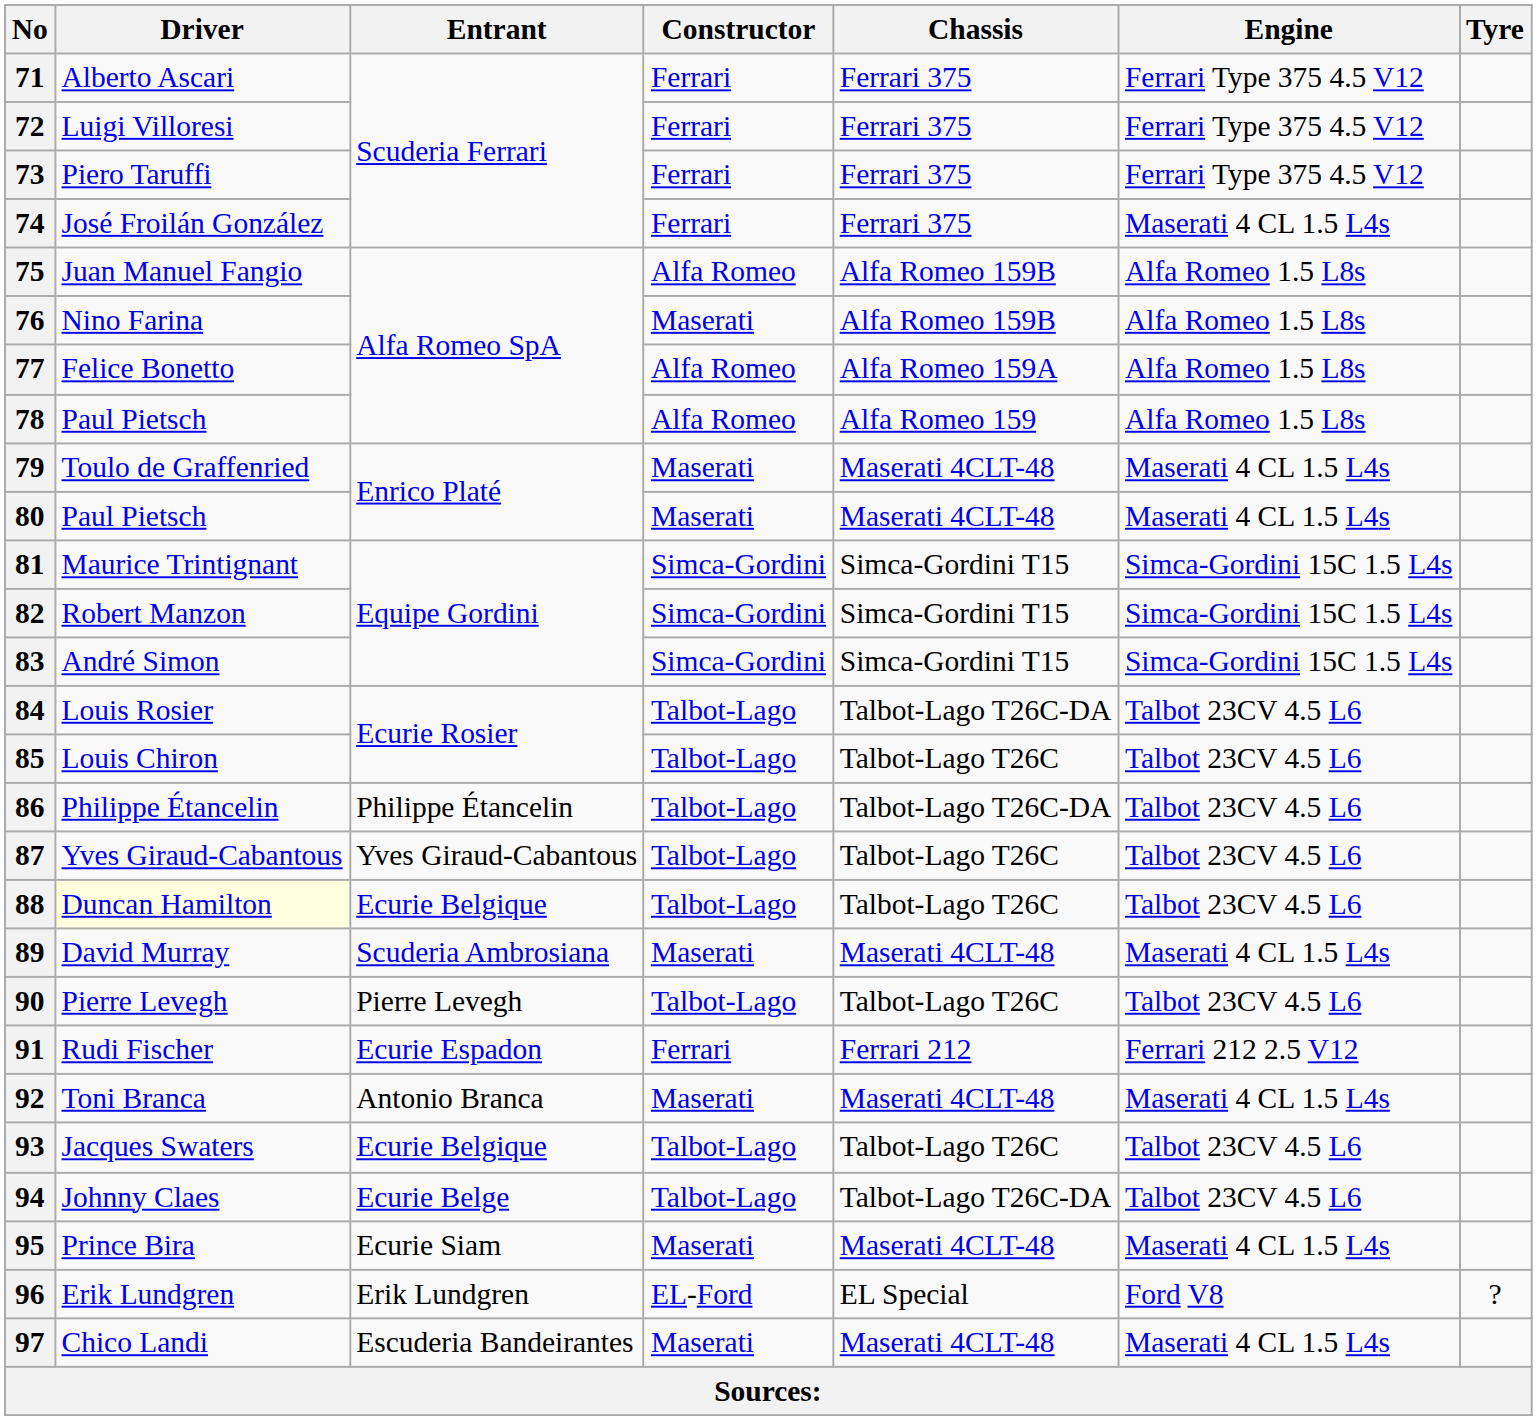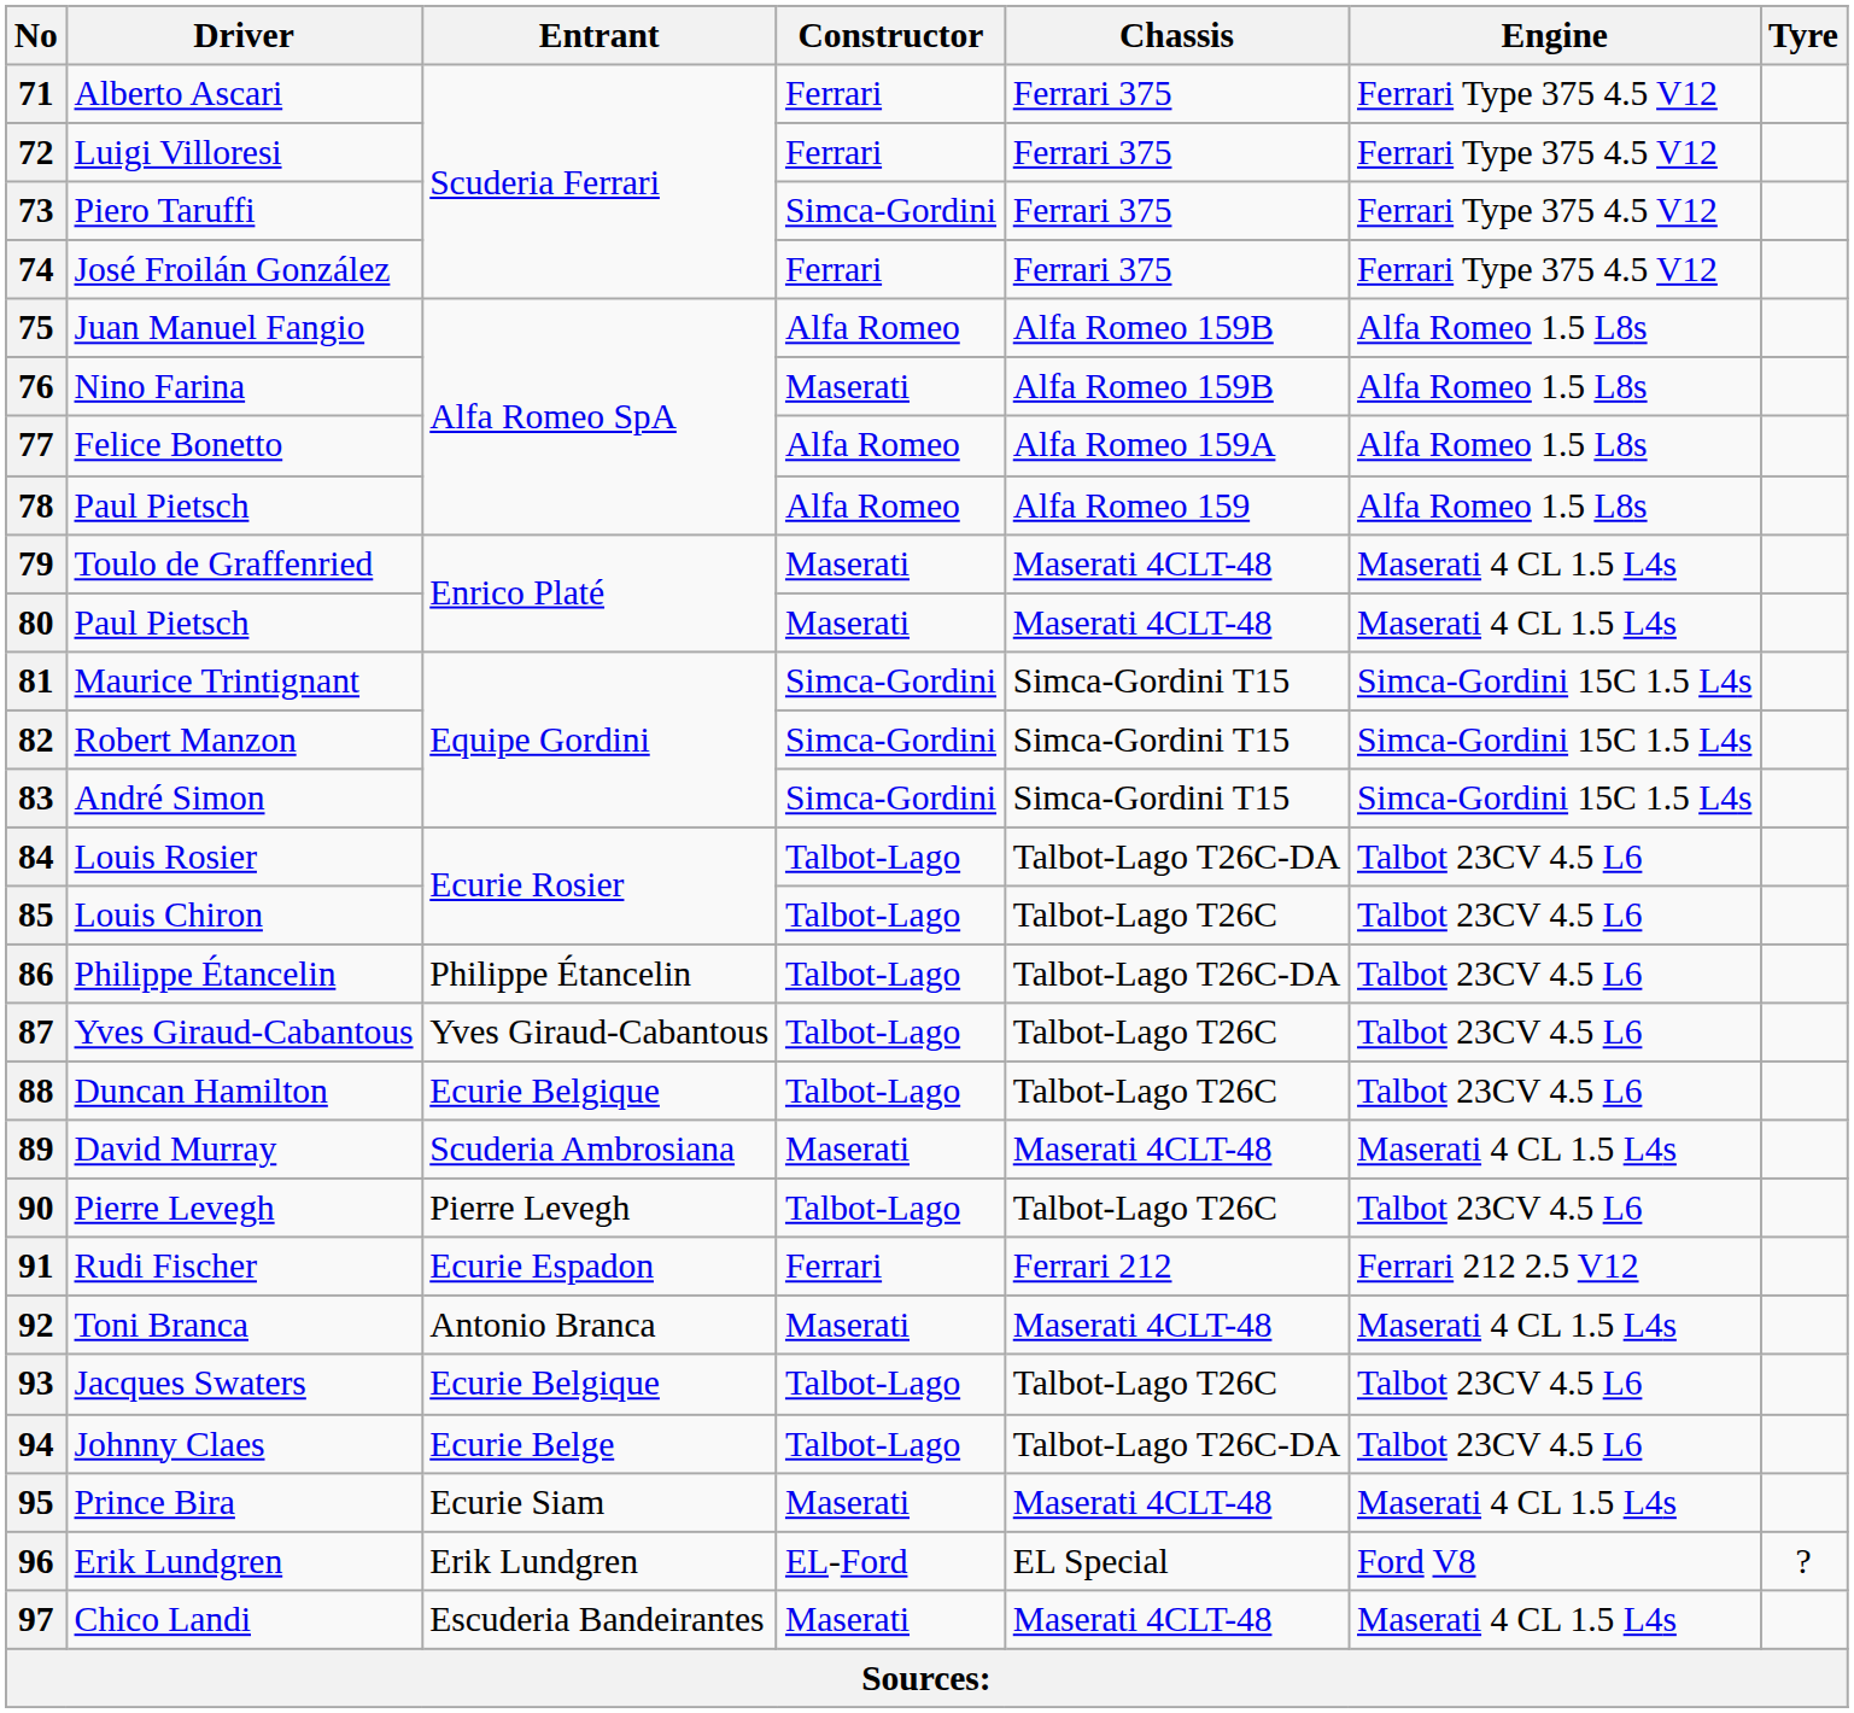 <table class="wikitable sortable" style="font-size: 95%;">
 <tr>
 <th>No</th>
 <th>Driver</th>
 <th>Entrant</th>
 <th>Constructor</th>
 <th>Chassis</th>
 <th>Engine</th>
 <th>Tyre</th>
 </tr>
 <tr>
 <th>71</th>
 <td> <a href='#'>Alberto Ascari</a></td>
 <td rowspan=4><a href='#'>Scuderia Ferrari</a></td>
 <td><a href='#'>Ferrari</a></td>
 <td><a href='#'>Ferrari 375</a></td>
 <td><a href='#'>Ferrari</a> Type 375 4.5 <a href='#'>V12</a></td>
 <td align="center"></td>
 </tr>
 <tr>
 <th>72</th>
 <td> <a href='#'>Luigi Villoresi</a></td>
 <td><a href='#'>Ferrari</a></td>
 <td><a href='#'>Ferrari 375</a></td>
 <td><a href='#'>Ferrari</a> Type 375 4.5 <a href='#'>V12</a></td>
 <td align="center"></td>
 </tr>
 <tr>
 <th>73</th>
 <td> <a href='#'>Piero Taruffi</a></td>
-<td><a href='#'>Ferrari</a></td>
+<td><a href='#'>Simca-Gordini</a></td>
 <td><a href='#'>Ferrari 375</a></td>
 <td><a href='#'>Ferrari</a> Type 375 4.5 <a href='#'>V12</a></td>
 <td align="center"></td>
 </tr>
 <tr>
 <th>74</th>
 <td> <a href='#'>José Froilán González</a></td>
 <td><a href='#'>Ferrari</a></td>
 <td><a href='#'>Ferrari 375</a></td>
-<td><a href='#'>Maserati</a> 4 CL 1.5 <a href='#'>L4</a><a href='#'>s</a></td>
+<td><a href='#'>Ferrari</a> Type 375 4.5 <a href='#'>V12</a></td>
 <td align="center"></td>
 </tr>
 <tr>
 <th>75</th>
 <td> <a href='#'>Juan Manuel Fangio</a></td>
 <td rowspan=4><a href='#'>Alfa Romeo SpA</a></td>
 <td><a href='#'>Alfa Romeo</a></td>
 <td><a href='#'>Alfa Romeo 159B</a></td>
 <td><a href='#'>Alfa Romeo</a> 1.5 <a href='#'>L8</a><a href='#'>s</a></td>
 <td align="center"></td>
 </tr>
 <tr>
 <th>76</th>
 <td> <a href='#'>Nino Farina</a></td>
 <td><a href='#'>Maserati</a></td>
 <td><a href='#'>Alfa Romeo 159B</a></td>
 <td><a href='#'>Alfa Romeo</a> 1.5 <a href='#'>L8</a><a href='#'>s</a></td>
 <td align="center"></td>
 </tr>
 <tr>
 <th>77</th>
 <td> <a href='#'>Felice Bonetto</a></td>
 <td><a href='#'>Alfa Romeo</a></td>
 <td><a href='#'>Alfa Romeo 159A</a></td>
 <td><a href='#'>Alfa Romeo</a> 1.5 <a href='#'>L8</a><a href='#'>s</a></td>
 <td align="center"></td>
 </tr>
 <tr>
 <th>78</th>
 <td> <a href='#'>Paul Pietsch</a></td>
 <td><a href='#'>Alfa Romeo</a></td>
 <td><a href='#'>Alfa Romeo 159</a></td>
 <td><a href='#'>Alfa Romeo</a> 1.5 <a href='#'>L8</a><a href='#'>s</a></td>
 <td align="center"></td>
 </tr>
 <tr>
 <th>79</th>
 <td> <a href='#'>Toulo de Graffenried</a></td>
 <td rowspan=2><a href='#'>Enrico Platé</a></td>
 <td><a href='#'>Maserati</a></td>
 <td><a href='#'>Maserati 4CLT-48</a></td>
 <td><a href='#'>Maserati</a> 4 CL 1.5 <a href='#'>L4</a><a href='#'>s</a></td>
 <td align="center"></td>
 </tr>
 <tr>
 <th>80</th>
 <td> <a href='#'>Paul Pietsch</a></td>
 <td><a href='#'>Maserati</a></td>
 <td><a href='#'>Maserati 4CLT-48</a></td>
 <td><a href='#'>Maserati</a> 4 CL 1.5 <a href='#'>L4</a><a href='#'>s</a></td>
 <td align="center"></td>
 </tr>
 <tr>
 <th>81</th>
 <td> <a href='#'>Maurice Trintignant</a></td>
 <td rowspan=3><a href='#'>Equipe Gordini</a></td>
 <td><a href='#'>Simca-Gordini</a></td>
 <td>Simca-Gordini T15</td>
 <td><a href='#'>Simca-Gordini</a> 15C 1.5 <a href='#'>L4</a><a href='#'>s</a></td>
 <td align="center"></td>
 </tr>
 <tr>
 <th>82</th>
 <td> <a href='#'>Robert Manzon</a></td>
 <td><a href='#'>Simca-Gordini</a></td>
 <td>Simca-Gordini T15</td>
 <td><a href='#'>Simca-Gordini</a> 15C 1.5 <a href='#'>L4</a><a href='#'>s</a></td>
 <td align="center"></td>
 </tr>
 <tr>
 <th>83</th>
 <td> <a href='#'>André Simon</a></td>
 <td><a href='#'>Simca-Gordini</a></td>
 <td>Simca-Gordini T15</td>
 <td><a href='#'>Simca-Gordini</a> 15C 1.5 <a href='#'>L4</a><a href='#'>s</a></td>
 <td align="center"></td>
 </tr>
 <tr>
 <th>84</th>
 <td> <a href='#'>Louis Rosier</a></td>
 <td rowspan=2><a href='#'>Ecurie Rosier</a></td>
 <td><a href='#'>Talbot-Lago</a></td>
 <td>Talbot-Lago T26C-DA</td>
 <td><a href='#'>Talbot</a> 23CV 4.5 <a href='#'>L6</a></td>
 <td align="center"></td>
 </tr>
 <tr>
 <th>85</th>
 <td> <a href='#'>Louis Chiron</a></td>
 <td><a href='#'>Talbot-Lago</a></td>
 <td>Talbot-Lago T26C</td>
 <td><a href='#'>Talbot</a> 23CV 4.5 <a href='#'>L6</a></td>
 <td align="center"></td>
 </tr>
 <tr>
 <th>86</th>
 <td> <a href='#'>Philippe Étancelin</a></td>
 <td>Philippe Étancelin</td>
 <td><a href='#'>Talbot-Lago</a></td>
 <td>Talbot-Lago T26C-DA</td>
 <td><a href='#'>Talbot</a> 23CV 4.5 <a href='#'>L6</a></td>
 <td align="center"></td>
 </tr>
 <tr>
 <th>87</th>
 <td> <a href='#'>Yves Giraud-Cabantous</a></td>
 <td>Yves Giraud-Cabantous</td>
 <td><a href='#'>Talbot-Lago</a></td>
 <td>Talbot-Lago T26C</td>
 <td><a href='#'>Talbot</a> 23CV 4.5 <a href='#'>L6</a></td>
 <td align="center"></td>
 </tr>
 <tr>
 <th>88</th>
-<td style="background: lightyellow;"> <a href='#'>Duncan Hamilton</a></td>
+<td> <a href='#'>Duncan Hamilton</a></td>
 <td><a href='#'>Ecurie Belgique</a></td>
 <td><a href='#'>Talbot-Lago</a></td>
 <td>Talbot-Lago T26C</td>
 <td><a href='#'>Talbot</a> 23CV 4.5 <a href='#'>L6</a></td>
 <td align="center"></td>
 </tr>
 <tr>
 <th>89</th>
 <td> <a href='#'>David Murray</a></td>
 <td><a href='#'>Scuderia Ambrosiana</a></td>
 <td><a href='#'>Maserati</a></td>
 <td><a href='#'>Maserati 4CLT-48</a></td>
 <td><a href='#'>Maserati</a> 4 CL 1.5 <a href='#'>L4</a><a href='#'>s</a></td>
 <td align="center"></td>
 </tr>
 <tr>
 <th>90</th>
 <td> <a href='#'>Pierre Levegh</a></td>
 <td>Pierre Levegh</td>
 <td><a href='#'>Talbot-Lago</a></td>
 <td>Talbot-Lago T26C</td>
 <td><a href='#'>Talbot</a> 23CV 4.5 <a href='#'>L6</a></td>
 <td align="center"></td>
 </tr>
 <tr>
 <th>91</th>
 <td> <a href='#'>Rudi Fischer</a></td>
 <td><a href='#'>Ecurie Espadon</a></td>
 <td><a href='#'>Ferrari</a></td>
 <td><a href='#'>Ferrari 212</a></td>
 <td><a href='#'>Ferrari</a> 212 2.5 <a href='#'>V12</a></td>
 <td align="center"></td>
 </tr>
 <tr>
 <th>92</th>
 <td> <a href='#'>Toni Branca</a></td>
 <td>Antonio Branca</td>
 <td><a href='#'>Maserati</a></td>
 <td><a href='#'>Maserati 4CLT-48</a></td>
 <td><a href='#'>Maserati</a> 4 CL 1.5 <a href='#'>L4</a><a href='#'>s</a></td>
 <td align="center"></td>
 </tr>
 <tr>
 <th>93</th>
 <td> <a href='#'>Jacques Swaters</a></td>
 <td><a href='#'>Ecurie Belgique</a></td>
 <td><a href='#'>Talbot-Lago</a></td>
 <td>Talbot-Lago T26C</td>
 <td><a href='#'>Talbot</a> 23CV 4.5 <a href='#'>L6</a></td>
 <td align="center"></td>
 </tr>
 <tr>
 <th>94</th>
 <td> <a href='#'>Johnny Claes</a></td>
 <td><a href='#'>Ecurie Belge</a></td>
 <td><a href='#'>Talbot-Lago</a></td>
 <td>Talbot-Lago T26C-DA</td>
 <td><a href='#'>Talbot</a> 23CV 4.5 <a href='#'>L6</a></td>
 <td align="center"></td>
 </tr>
 <tr>
 <th>95</th>
 <td> <a href='#'>Prince Bira</a></td>
 <td>Ecurie Siam</td>
 <td><a href='#'>Maserati</a></td>
 <td><a href='#'>Maserati 4CLT-48</a></td>
 <td><a href='#'>Maserati</a> 4 CL 1.5 <a href='#'>L4</a><a href='#'>s</a></td>
 <td align="center"></td>
 </tr>
 <tr>
 <th>96</th>
 <td> <a href='#'>Erik Lundgren</a></td>
 <td>Erik Lundgren</td>
 <td><a href='#'>EL</a>-<a href='#'>Ford</a></td>
 <td>EL Special</td>
 <td><a href='#'>Ford</a> <a href='#'>V8</a></td>
 <td align="center">?</td>
 </tr>
 <tr>
 <th>97</th>
 <td> <a href='#'>Chico Landi</a></td>
 <td>Escuderia Bandeirantes</td>
 <td><a href='#'>Maserati</a></td>
 <td><a href='#'>Maserati 4CLT-48</a></td>
 <td><a href='#'>Maserati</a> 4 CL 1.5 <a href='#'>L4</a><a href='#'>s</a></td>
 <td align="center"></td>
 </tr>
 <tr style="background-color:#E5E4E2" align="center">
 <th colspan=7>Sources:</th>
 </tr>
 <tr>
 </tr>
 </table>
